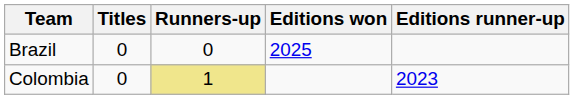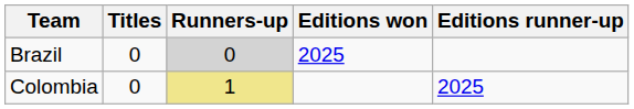 <table class="wikitable sortable">
 <tr>
 <th>Team</th>
 <th>Titles</th>
 <th>Runners-up</th>
 <th>Editions won</th>
 <th>Editions runner-up</th>
 </tr>
 <tr>
 <td> Brazil</td>
 <td align=center>0</td>
-<td align=center>0</td>
+<td align=center style="background: lightgrey;">0</td>
 <td><a href='#'>2025</a></td>
 <td></td>
 </tr>
 <tr>
 <td> Colombia</td>
 <td align=center>0</td>
 <td align=center style="background: khaki;">1</td>
 <td></td>
-<td><a href='#'>2023</a></td>
+<td><a href='#'>2025</a></td>
 </tr>
 </table>
